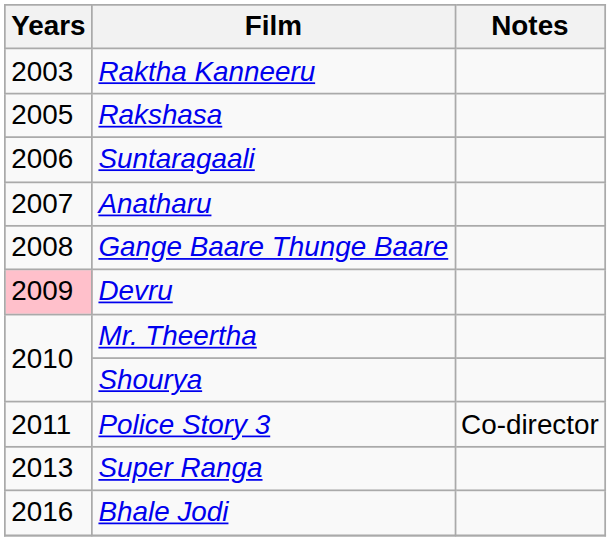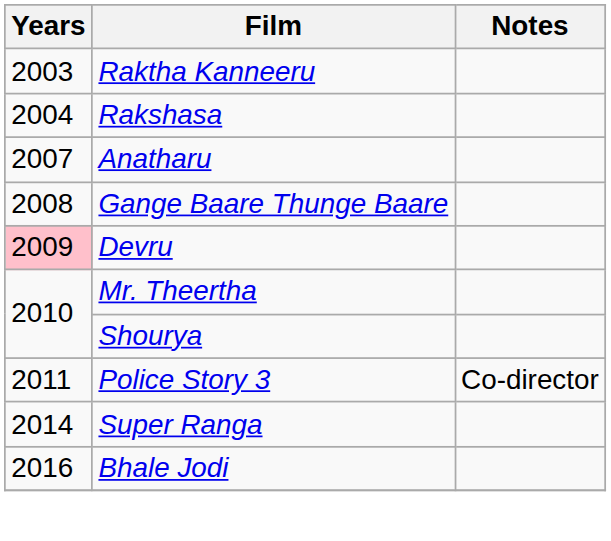 <table class="wikitable sortable">
 <tr>
 <th>Years</th>
 <th>Film</th>
 <th>Notes</th>
 </tr>
 <tr>
 <td>2003</td>
 <td><em><a href='#'>Raktha Kanneeru</a></em></td>
 <td></td>
 </tr>
 <tr>
-<td>2005</td>
+<td>2004</td>
 <td><em><a href='#'>Rakshasa</a></em></td>
-<td></td>
-</tr>
-<tr>
-<td>2006</td>
-<td><em><a href='#'>Suntaragaali</a></em></td>
 <td></td>
 </tr>
 <tr>
 <td>2007</td>
 <td><em><a href='#'>Anatharu</a></em></td>
 <td></td>
 </tr>
 <tr>
 <td>2008</td>
 <td><em><a href='#'>Gange Baare Thunge Baare</a></em></td>
 <td></td>
 </tr>
 <tr>
 <td style="background: pink;">2009</td>
 <td><em><a href='#'>Devru</a></em></td>
 <td></td>
 </tr>
 <tr>
 <td rowspan="2">2010</td>
 <td><em><a href='#'>Mr. Theertha</a></em></td>
 <td></td>
 </tr>
 <tr>
 <td><em><a href='#'>Shourya</a></em></td>
 <td></td>
 </tr>
 <tr>
 <td>2011</td>
 <td><em><a href='#'>Police Story 3</a></em></td>
 <td>Co-director</td>
 </tr>
 <tr>
-<td>2013</td>
+<td>2014</td>
 <td><em><a href='#'>Super Ranga</a></em></td>
 <td></td>
 </tr>
 <tr>
 <td>2016</td>
 <td><em><a href='#'>Bhale Jodi</a></em></td>
 <td></td>
 </tr>
 <tr>
 </tr>
 </table>
